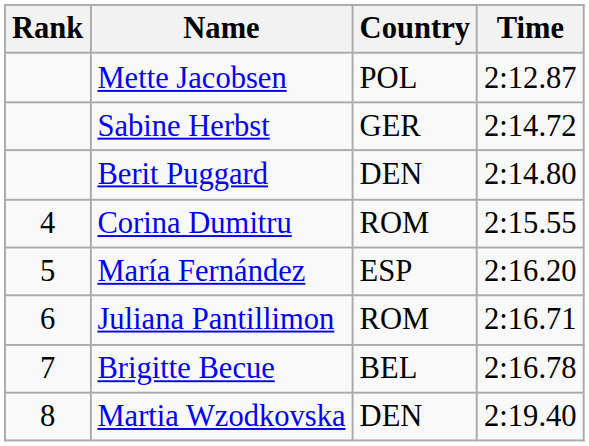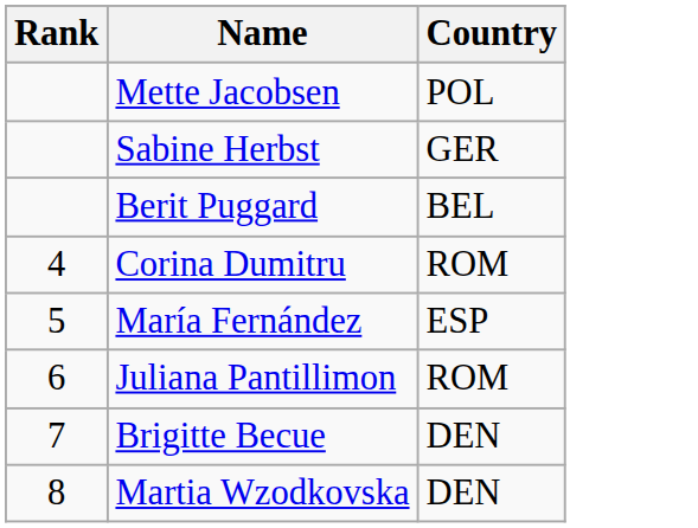 <table class="wikitable">
 <tr>
 <th>Rank</th>
 <th>Name</th>
 <th>Country</th>
-<th>Time</th>
 </tr>
 <tr>
 <td align="center"></td>
 <td><a href='#'>Mette Jacobsen</a></td>
 <td> POL</td>
-<td align="center">2:12.87</td>
 </tr>
 <tr>
 <td align="center"></td>
 <td><a href='#'>Sabine Herbst</a></td>
 <td> GER</td>
-<td align="center">2:14.72</td>
 </tr>
 <tr>
 <td align="center"></td>
 <td><a href='#'>Berit Puggard</a></td>
-<td> DEN</td>
-<td align="center">2:14.80</td>
+<td> BEL</td>
 </tr>
 <tr>
 <td align="center">4</td>
 <td><a href='#'>Corina Dumitru</a></td>
 <td> ROM</td>
-<td align="center">2:15.55</td>
 </tr>
 <tr>
 <td align="center">5</td>
 <td><a href='#'>María Fernández</a></td>
 <td> ESP</td>
-<td align="center">2:16.20</td>
 </tr>
 <tr>
 <td align="center">6</td>
 <td><a href='#'>Juliana Pantillimon</a></td>
 <td> ROM</td>
-<td align="center">2:16.71</td>
 </tr>
 <tr>
 <td align="center">7</td>
 <td><a href='#'>Brigitte Becue</a></td>
-<td> BEL</td>
-<td align="center">2:16.78</td>
+<td> DEN</td>
 </tr>
 <tr>
 <td align="center">8</td>
 <td><a href='#'>Martia Wzodkovska</a></td>
 <td> DEN</td>
-<td align="center">2:19.40</td>
 </tr>
 </table>
